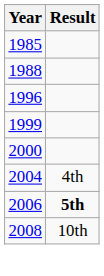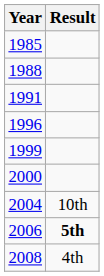 <table class="wikitable" style="text-align: center">
 <tr>
 <th>Year</th>
 <th>Result</th>
 </tr>
 <tr>
 <td><a href='#'>1985</a></td>
 <td></td>
 </tr>
 <tr>
 <td><a href='#'>1988</a></td>
+<td></td>
+</tr>
+<tr>
+<td><a href='#'>1991</a></td>
 <td></td>
 </tr>
 <tr>
 <td><a href='#'>1996</a></td>
 <td></td>
 </tr>
 <tr>
 <td><a href='#'>1999</a></td>
 <td></td>
 </tr>
 <tr>
 <td><a href='#'>2000</a></td>
 <td></td>
 </tr>
 <tr>
 <td><a href='#'>2004</a></td>
-<td>4th</td>
+<td>10th</td>
 </tr>
 <tr>
 <td><a href='#'>2006</a></td>
 <td><strong>5th</strong></td>
 </tr>
 <tr>
 <td><a href='#'>2008</a></td>
-<td>10th</td>
+<td>4th</td>
 </tr>
 </table>
